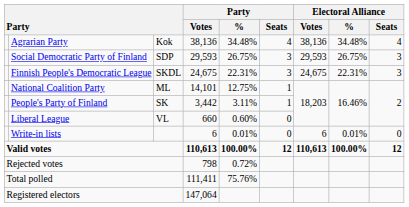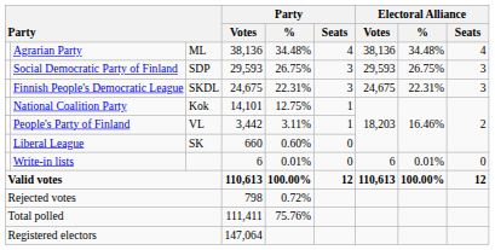 <table class="wikitable" border="1" style="text-align:right;">
 <tr>
 <th style="text-align:left;" valign=bottom rowspan=2 colspan=3>Party</th>
 <th colspan=3>Party</th>
 <th colspan=3>Electoral Alliance</th>
 </tr>
 <tr>
 <th align=center valign=bottom width="50">Votes</th>
 <th align=center valign=bottom width="50">%</th>
 <th align=center valign=bottom width="50">Seats</th>
 <th align=center valign=bottom width="50">Votes</th>
 <th align=center valign=bottom width="50">%</th>
 <th align=center valign=bottom width="50">Seats</th>
 </tr>
 <tr>
 <td></td>
 <td align=left><a href='#'>Agrarian Party</a></td>
-<td align=left>Kok</td>
+<td align=left>ML</td>
 <td>38,136</td>
 <td>34.48%</td>
 <td>4</td>
 <td>38,136</td>
 <td>34.48%</td>
 <td>4</td>
 </tr>
 <tr>
 <td></td>
 <td align=left style="white-space: nowrap;"><a href='#'>Social Democratic Party of Finland</a></td>
 <td align=left>SDP</td>
 <td>29,593</td>
 <td>26.75%</td>
 <td>3</td>
 <td>29,593</td>
 <td>26.75%</td>
 <td>3</td>
 </tr>
 <tr>
 <td></td>
 <td align=left><a href='#'>Finnish People's Democratic League</a></td>
 <td align=left>SKDL</td>
 <td>24,675</td>
 <td>22.31%</td>
 <td>3</td>
 <td>24,675</td>
 <td>22.31%</td>
 <td>3</td>
 </tr>
 <tr>
 <td></td>
 <td align=left><a href='#'>National Coalition Party</a></td>
-<td align=left>ML</td>
+<td align=left>Kok</td>
 <td>14,101</td>
 <td>12.75%</td>
 <td>1</td>
 <td rowspan=3>18,203</td>
 <td rowspan=3>16.46%</td>
 <td rowspan=3>2</td>
 </tr>
 <tr>
 <td></td>
 <td align=left><a href='#'>People's Party of Finland</a></td>
-<td align=left>SK</td>
+<td align=left>VL</td>
 <td>3,442</td>
 <td>3.11%</td>
 <td>1</td>
 </tr>
 <tr>
 <td></td>
 <td align=left><a href='#'>Liberal League</a></td>
-<td align=left>VL</td>
+<td align=left>SK</td>
 <td>660</td>
 <td>0.60%</td>
 <td>0</td>
 </tr>
 <tr>
 <td></td>
 <td align=left><a href='#'>Write-in lists</a></td>
 <td align=left></td>
 <td>6</td>
 <td>0.01%</td>
 <td>0</td>
 <td>6</td>
 <td>0.01%</td>
 <td>0</td>
 </tr>
 <tr style="font-weight:bold">
 <td align=left colspan=3>Valid votes</td>
 <td>110,613</td>
 <td>100.00%</td>
 <td>12</td>
 <td>110,613</td>
 <td>100.00%</td>
 <td>12</td>
 </tr>
 <tr>
 <td align=left colspan=3>Rejected votes</td>
 <td>798</td>
 <td>0.72%</td>
 <td></td>
 <td></td>
 <td></td>
 <td></td>
 </tr>
 <tr>
 <td align=left colspan=3>Total polled</td>
 <td>111,411</td>
 <td>75.76%</td>
 <td></td>
 <td></td>
 <td></td>
 <td></td>
 </tr>
 <tr>
 <td align=left colspan=3>Registered electors</td>
 <td>147,064</td>
 <td></td>
 <td></td>
 <td></td>
 <td></td>
 <td></td>
 </tr>
 </table>
